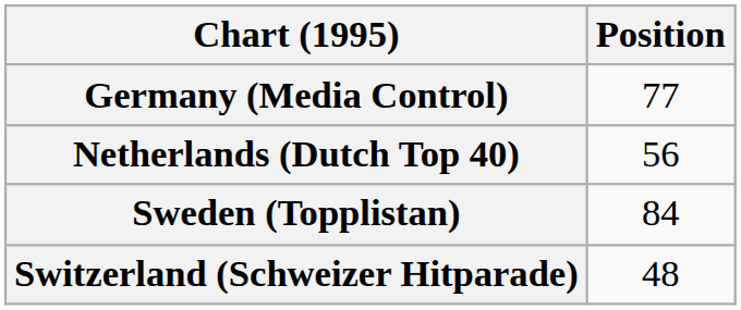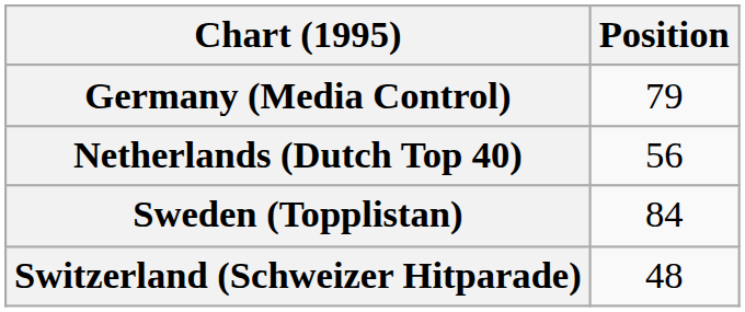 <table class="wikitable sortable plainrowheaders" style="text-align:center">
 <tr>
 <th>Chart (1995)</th>
 <th>Position</th>
 </tr>
 <tr>
 <th scope="row">Germany (Media Control)</th>
-<td>77</td>
+<td>79</td>
 </tr>
 <tr>
 <th scope="row">Netherlands (Dutch Top 40)</th>
 <td>56</td>
 </tr>
 <tr>
 <th scope="row">Sweden (Topplistan)</th>
 <td>84</td>
 </tr>
 <tr>
 <th scope="row">Switzerland (Schweizer Hitparade)</th>
 <td>48</td>
 </tr>
 </table>
